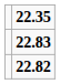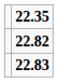 <table class="wikitable">
 <tr>
 <td></td>
 <td align=center><strong>22.35</strong></td>
 </tr>
 <tr>
 <td></td>
-<td align=center><strong>22.83</strong></td>
+<td align=center><strong>22.82</strong></td>
 </tr>
 <tr>
 <td></td>
-<td align=center><strong>22.82</strong></td>
+<td align=center><strong>22.83</strong></td>
 </tr>
 </table>
